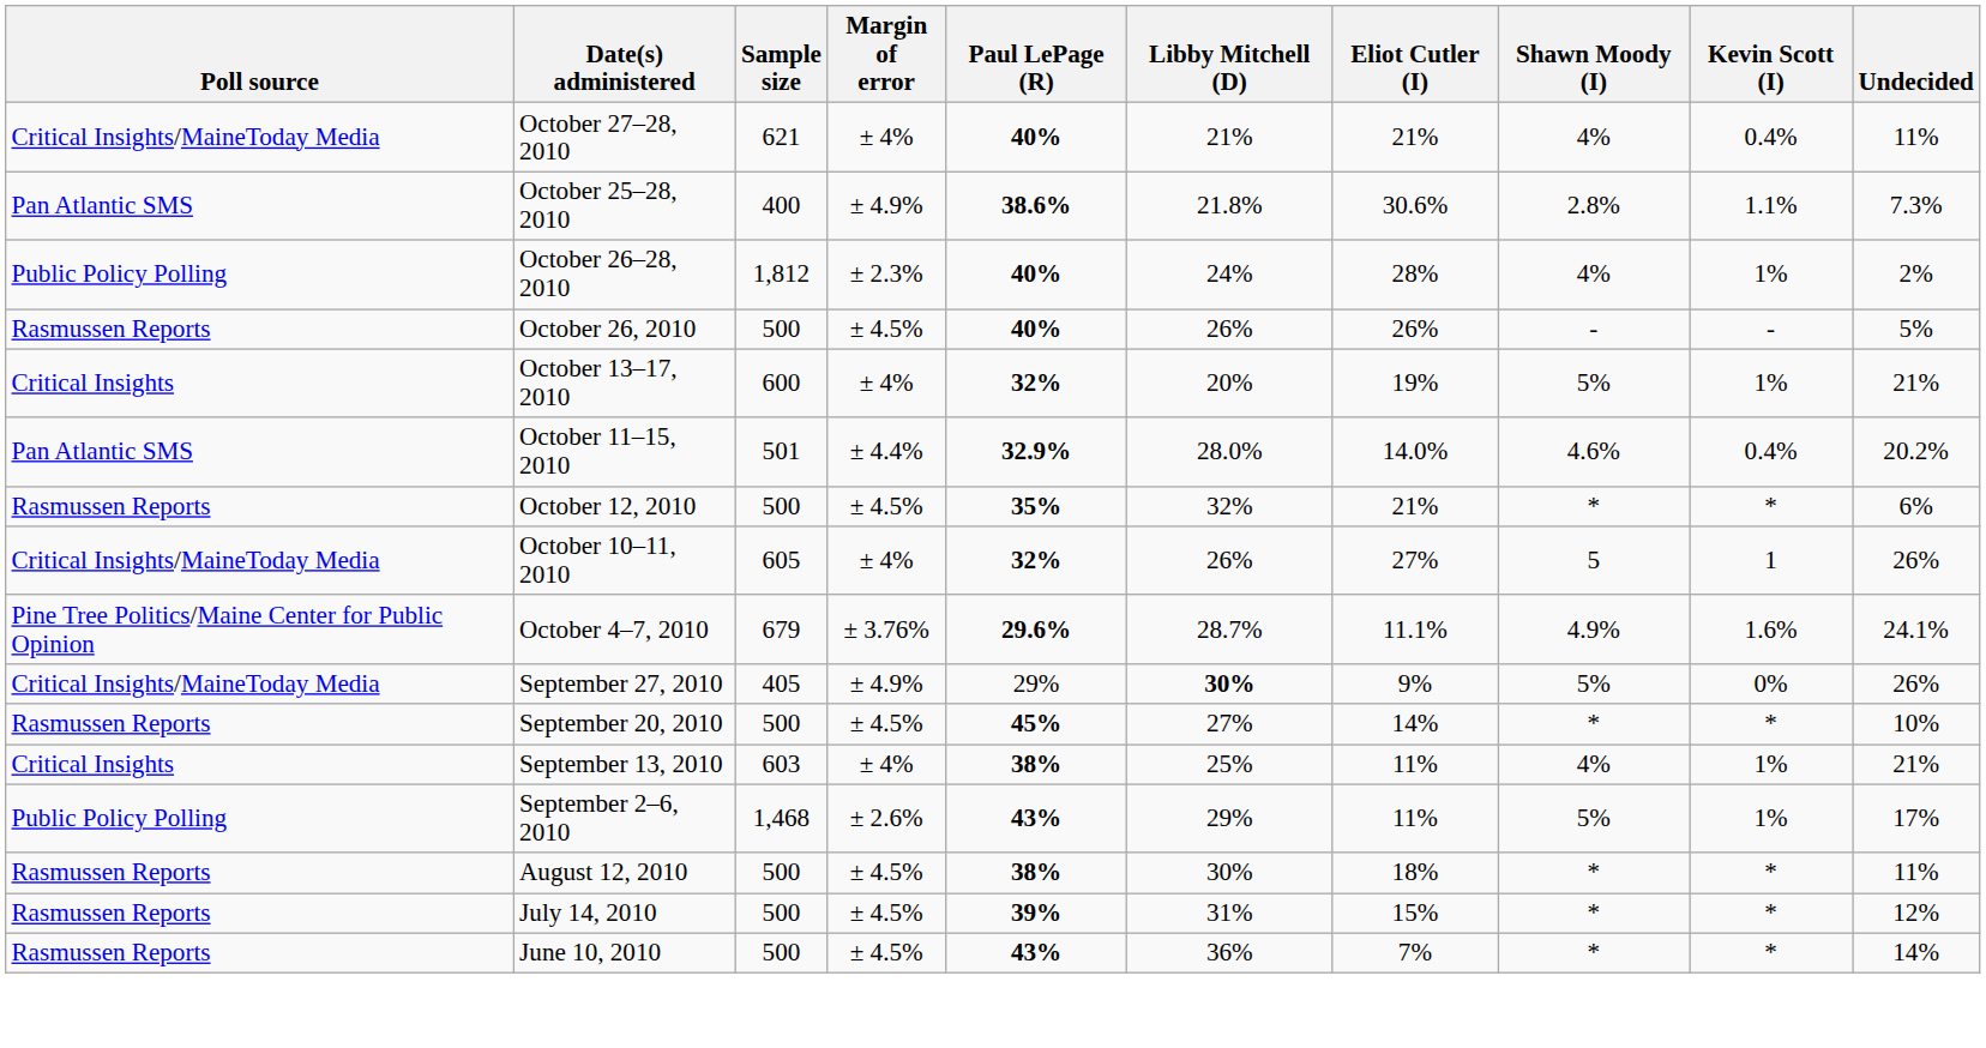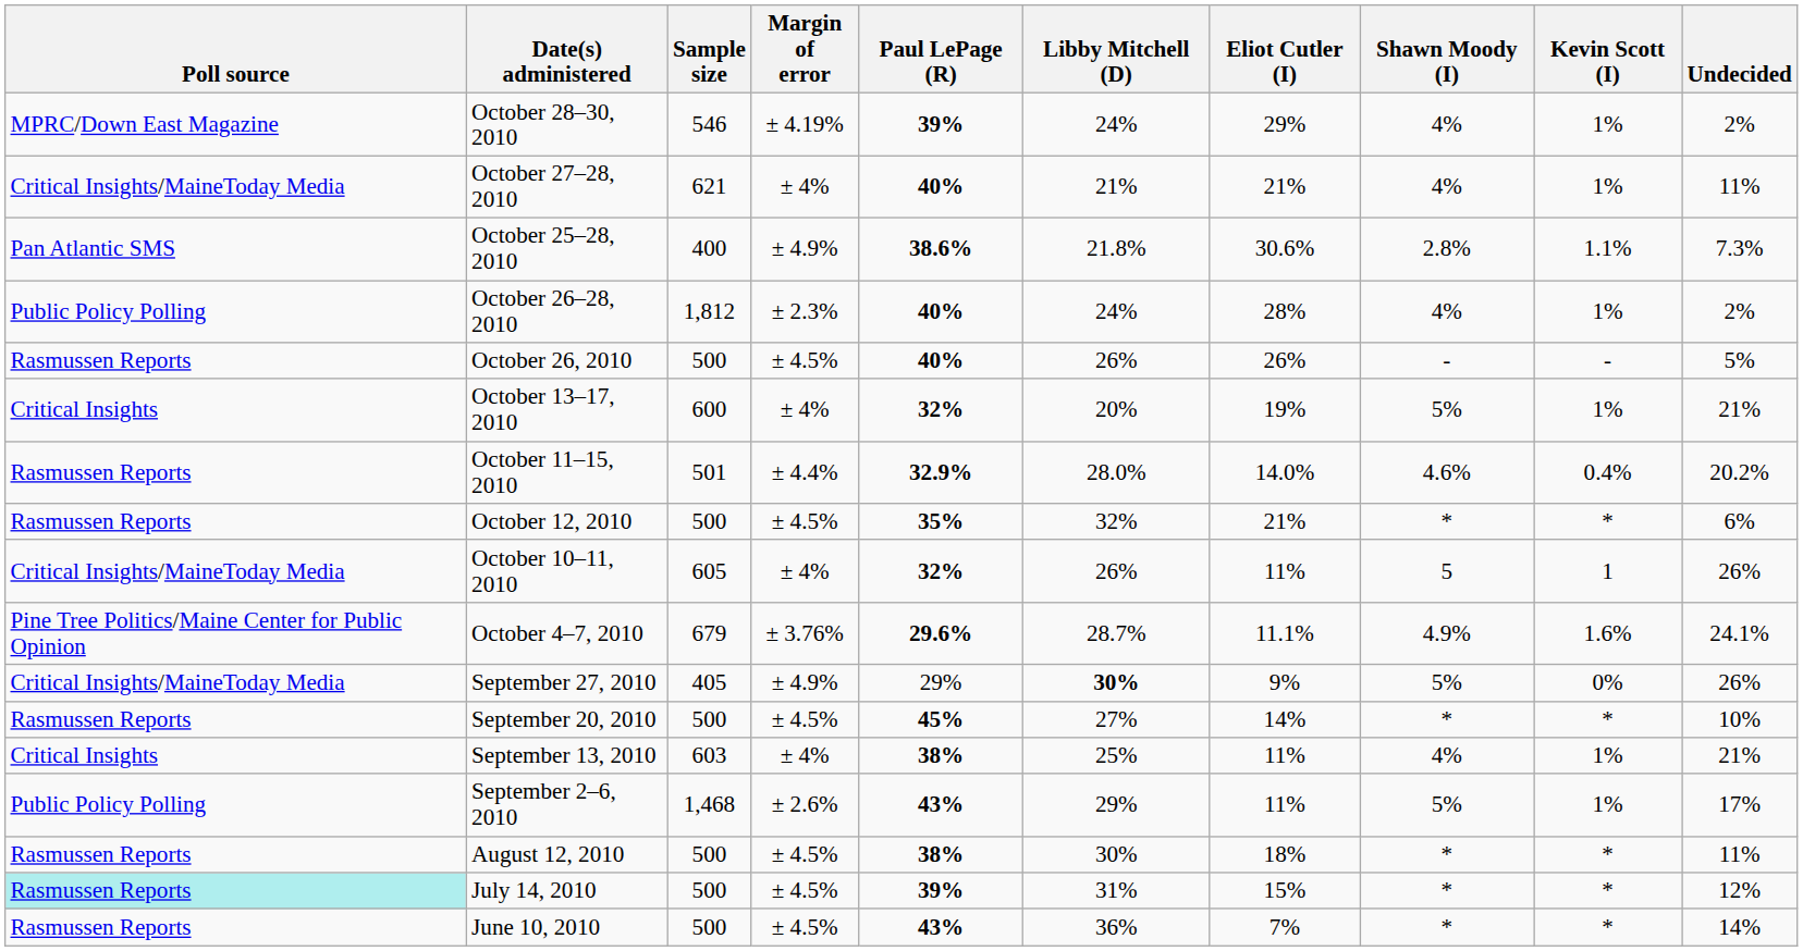 <table class="wikitable" style="text-align:center">
 <tr valign=bottom>
 <th>Poll source</th>
 <th>Date(s)<br> administered</th>
 <th class=small>Sample<br>size</th>
 <th class=small>Margin of<br>error</th>
 <th align=left>Paul LePage (R)</th>
 <th align=left>Libby Mitchell (D)</th>
 <th align=left>Eliot Cutler (I)</th>
 <th align=left>Shawn Moody (I)</th>
 <th align=left>Kevin Scott (I)</th>
 <th>Undecided</th>
 </tr>
 <tr>
+<td align=left><a href='#'>MPRC</a>/<a href='#'>Down East Magazine</a></td>
+<td align=left>October 28–30, 2010</td>
+<td>546</td>
+<td>± 4.19%</td>
+<td><strong>39%</strong></td>
+<td align=center>24%</td>
+<td align=center>29%</td>
+<td align=center>4%</td>
+<td align=center>1%</td>
+<td align=center>2%</td>
+</tr>
+<tr>
 <td align=left><a href='#'>Critical Insights</a>/<a href='#'>MaineToday Media</a></td>
 <td align=left>October 27–28, 2010</td>
 <td>621</td>
 <td>± 4%</td>
 <td><strong>40%</strong></td>
 <td align=center>21%</td>
 <td align=center>21%</td>
 <td align=center>4%</td>
-<td align=center>0.4%</td>
+<td align=center>1%</td>
 <td align=center>11%</td>
 </tr>
 <tr>
 <td align=left><a href='#'>Pan Atlantic SMS</a></td>
 <td align=left>October 25–28, 2010</td>
 <td>400</td>
 <td>± 4.9%</td>
 <td><strong>38.6%</strong></td>
 <td align=center>21.8%</td>
 <td align=center>30.6%</td>
 <td align=center>2.8%</td>
 <td align=center>1.1%</td>
 <td align=center>7.3%</td>
 </tr>
 <tr>
 <td align=left><a href='#'>Public Policy Polling</a></td>
 <td align=left>October 26–28, 2010</td>
 <td>1,812</td>
 <td>± 2.3%</td>
 <td><strong>40%</strong></td>
 <td align=center>24%</td>
 <td align=center>28%</td>
 <td align=center>4%</td>
 <td align=center>1%</td>
 <td align=center>2%</td>
 </tr>
 <tr>
 <td align=left><a href='#'>Rasmussen Reports</a></td>
 <td align=left>October 26, 2010</td>
 <td>500</td>
 <td>± 4.5%</td>
 <td><strong>40%</strong></td>
 <td align=center>26%</td>
 <td align=center>26%</td>
 <td align=center>-</td>
 <td align=center>-</td>
 <td align=center>5%</td>
 </tr>
 <tr>
 <td align=left><a href='#'>Critical Insights</a></td>
 <td align=left>October 13–17, 2010</td>
 <td>600</td>
 <td>± 4%</td>
 <td><strong>32%</strong></td>
 <td align=center>20%</td>
 <td align=center>19%</td>
 <td align=center>5%</td>
 <td align=center>1%</td>
 <td align=center>21%</td>
 </tr>
 <tr>
-<td align=left><a href='#'>Pan Atlantic SMS</a></td>
+<td align=left><a href='#'>Rasmussen Reports</a></td>
 <td align=left>October 11–15, 2010</td>
 <td>501</td>
 <td>± 4.4%</td>
 <td><strong>32.9%</strong></td>
 <td align=center>28.0%</td>
 <td align=center>14.0%</td>
 <td align=center>4.6%</td>
 <td align=center>0.4%</td>
 <td align=center>20.2%</td>
 </tr>
 <tr>
 <td align=left><a href='#'>Rasmussen Reports</a></td>
 <td align=left>October 12, 2010</td>
 <td>500</td>
 <td>± 4.5%</td>
 <td><strong>35%</strong></td>
 <td align=center>32%</td>
 <td align=center>21%</td>
 <td align=center>*</td>
 <td align=center>*</td>
 <td align=center>6%</td>
 </tr>
 <tr>
 <td align=left><a href='#'>Critical Insights</a>/<a href='#'>MaineToday Media</a></td>
 <td align=left>October 10–11, 2010</td>
 <td>605</td>
 <td>± 4%</td>
 <td><strong>32%</strong></td>
 <td align=center>26%</td>
-<td align=center>27%</td>
+<td align=center>11%</td>
 <td align=center>5</td>
 <td align=center>1</td>
 <td align=center>26%</td>
 </tr>
 <tr>
 <td align=left><a href='#'>Pine Tree Politics</a>/<a href='#'>Maine Center for Public Opinion</a></td>
 <td align=left>October 4–7, 2010</td>
 <td>679</td>
 <td>± 3.76%</td>
 <td><strong>29.6%</strong></td>
 <td align=center>28.7%</td>
 <td align=center>11.1%</td>
 <td align=center>4.9%</td>
 <td align=center>1.6%</td>
 <td align=center>24.1%</td>
 </tr>
 <tr>
 <td align=left><a href='#'>Critical Insights</a>/<a href='#'>MaineToday Media</a></td>
 <td align=left>September 27, 2010</td>
 <td>405</td>
 <td>± 4.9%</td>
 <td align=center>29%</td>
 <td><strong>30%</strong></td>
 <td align=center>9%</td>
 <td align=center>5%</td>
 <td align=center>0%</td>
 <td align=center>26%</td>
 </tr>
 <tr>
 <td align=left><a href='#'>Rasmussen Reports</a></td>
 <td align=left>September 20, 2010</td>
 <td>500</td>
 <td>± 4.5%</td>
 <td><strong>45%</strong></td>
 <td align=center>27%</td>
 <td align=center>14%</td>
 <td align=center>*</td>
 <td align=center>*</td>
 <td align=center>10%</td>
 </tr>
 <tr>
 <td align=left><a href='#'>Critical Insights</a></td>
 <td align=left>September 13, 2010</td>
 <td>603</td>
 <td>± 4%</td>
 <td><strong>38%</strong></td>
 <td align=center>25%</td>
 <td align=center>11%</td>
 <td align=center>4%</td>
 <td align=center>1%</td>
 <td align=center>21%</td>
 </tr>
 <tr>
 <td align=left><a href='#'>Public Policy Polling</a></td>
 <td align=left>September 2–6, 2010</td>
 <td>1,468</td>
 <td>± 2.6%</td>
 <td><strong>43%</strong></td>
 <td align=center>29%</td>
 <td align=center>11%</td>
 <td align=center>5%</td>
 <td align=center>1%</td>
 <td align=center>17%</td>
 </tr>
 <tr>
 <td align=left><a href='#'>Rasmussen Reports</a></td>
 <td align=left>August 12, 2010</td>
 <td>500</td>
 <td>± 4.5%</td>
 <td><strong>38%</strong></td>
 <td align=center>30%</td>
 <td align=center>18%</td>
 <td align=center>*</td>
 <td align=center>*</td>
 <td align=center>11%</td>
 </tr>
 <tr>
-<td align=left><a href='#'>Rasmussen Reports</a></td>
+<td align=left style="background: paleturquoise;"><a href='#'>Rasmussen Reports</a></td>
 <td align=left>July 14, 2010</td>
 <td>500</td>
 <td>± 4.5%</td>
 <td><strong>39%</strong></td>
 <td align=center>31%</td>
 <td align=center>15%</td>
 <td align=center>*</td>
 <td align=center>*</td>
 <td align=center>12%</td>
 </tr>
 <tr>
 <td align=left><a href='#'>Rasmussen Reports</a></td>
 <td align=left>June 10, 2010</td>
 <td>500</td>
 <td>± 4.5%</td>
 <td><strong>43%</strong></td>
 <td align=center>36%</td>
 <td align=center>7%</td>
 <td align=center>*</td>
 <td align=center>*</td>
 <td align=center>14%</td>
 </tr>
 </table>
